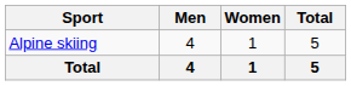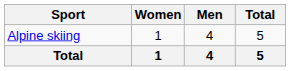 <table class="wikitable sortable" style=text-align:center>
 <tr>
 <th width=150>Sport</th>
+<th width=55>Women</th>
 <th width=55>Men</th>
-<th width=55>Women</th>
 <th width=55>Total</th>
 </tr>
 <tr>
 <td align=left><a href='#'>Alpine skiing</a></td>
+<td>1</td>
 <td>4</td>
-<td>1</td>
 <td>5</td>
 </tr>
 <tr>
 <th>Total</th>
+<th>1</th>
 <th>4</th>
-<th>1</th>
 <th>5</th>
 </tr>
 </table>
